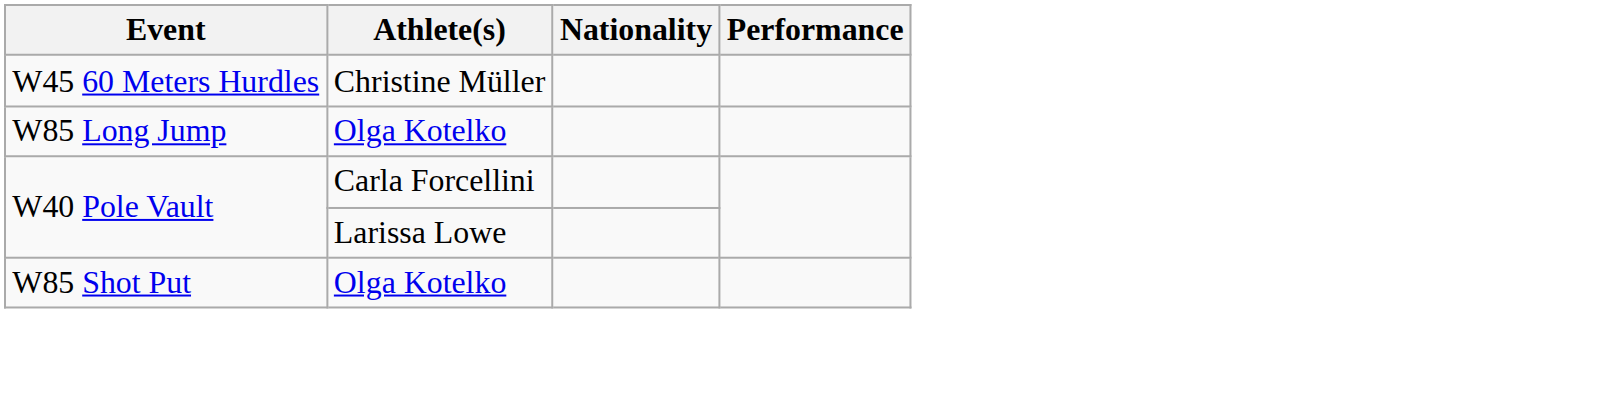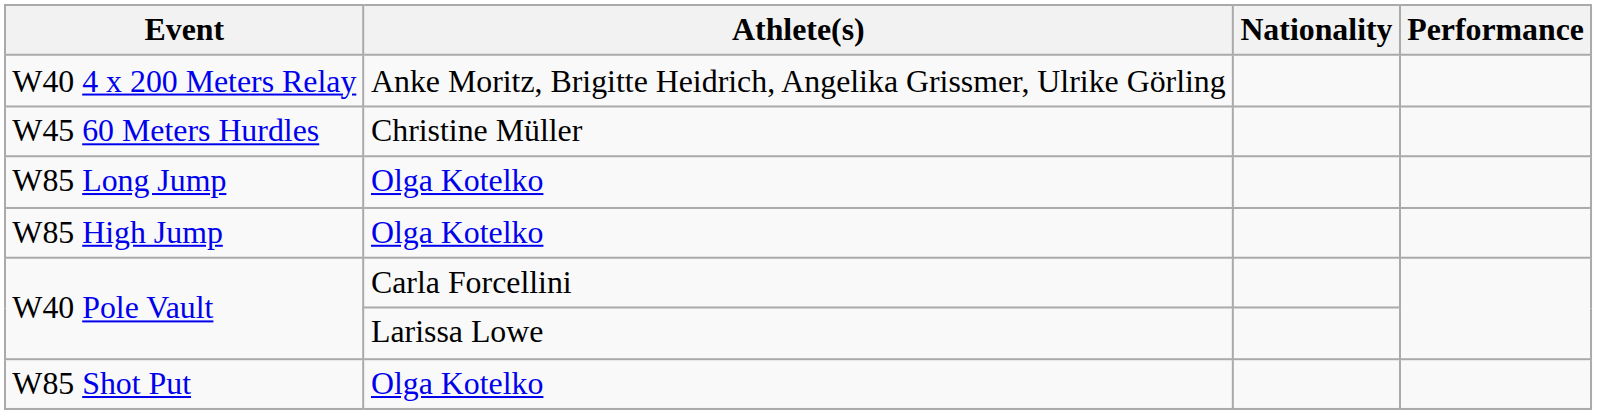 <table class="wikitable">
 <tr>
 <th>Event</th>
 <th>Athlete(s)</th>
 <th>Nationality</th>
 <th>Performance</th>
+</tr>
+<tr>
+<td>W40 <a href='#'>4 x 200 Meters Relay</a></td>
+<td>Anke Moritz, Brigitte Heidrich, Angelika Grissmer, Ulrike Görling</td>
+<td></td>
+<td></td>
 </tr>
 <tr>
 <td>W45 <a href='#'>60 Meters Hurdles</a></td>
 <td>Christine Müller</td>
 <td></td>
 <td></td>
 </tr>
 <tr>
 <td>W85 <a href='#'>Long Jump</a></td>
+<td><a href='#'>Olga Kotelko</a></td>
+<td></td>
+<td></td>
+</tr>
+<tr>
+<td>W85 <a href='#'>High Jump</a></td>
 <td><a href='#'>Olga Kotelko</a></td>
 <td></td>
 <td></td>
 </tr>
 <tr>
 <td rowspan=2>W40 <a href='#'>Pole Vault</a></td>
 <td>Carla Forcellini</td>
 <td></td>
 <td rowspan=2></td>
 </tr>
 <tr>
 <td>Larissa Lowe</td>
 <td></td>
 </tr>
 <tr>
 <td>W85 <a href='#'>Shot Put</a></td>
 <td><a href='#'>Olga Kotelko</a></td>
 <td></td>
 <td></td>
 </tr>
 </table>
